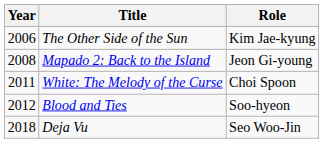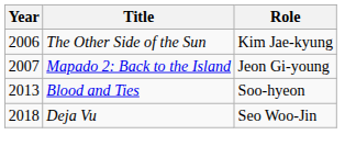 <table class="wikitable">
 <tr>
 <th>Year</th>
 <th>Title</th>
 <th>Role</th>
 </tr>
 <tr>
 <td style="text-align: center;">2006</td>
 <td><em>The Other Side of the Sun</em></td>
 <td>Kim Jae-kyung</td>
 </tr>
 <tr>
-<td style="text-align: center;">2008</td>
+<td style="text-align: center;">2007</td>
 <td><em><a href='#'>Mapado 2: Back to the Island</a></em></td>
 <td>Jeon Gi-young</td>
 </tr>
 <tr>
-<td style="text-align: center;">2011</td>
-<td><em><a href='#'>White: The Melody of the Curse</a></em></td>
-<td>Choi Spoon</td>
-</tr>
-<tr>
-<td style="text-align: center;">2012</td>
+<td style="text-align: center;">2013</td>
 <td><em><a href='#'>Blood and Ties</a></em></td>
 <td>Soo-hyeon</td>
 </tr>
 <tr>
 <td style="text-align: center;">2018</td>
 <td><em>Deja Vu</em></td>
 <td>Seo Woo-Jin</td>
 </tr>
 </table>
